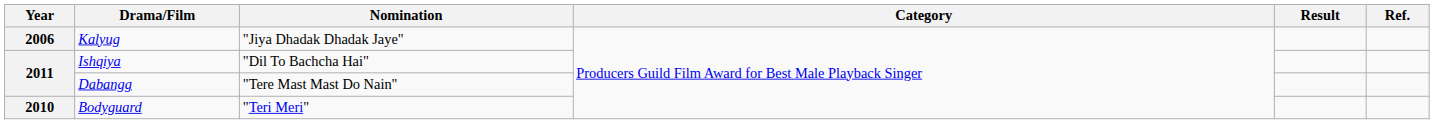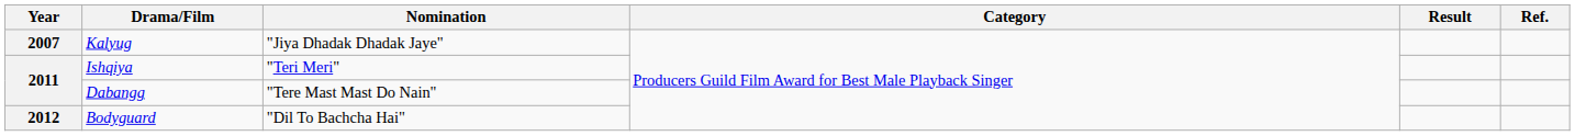 <table class="wikitable plainrowheaders" width="100%" "textcolor:#000;">
 <tr>
 <th>Year</th>
 <th>Drama/Film</th>
 <th>Nomination</th>
 <th>Category</th>
 <th>Result</th>
 <th>Ref.</th>
 </tr>
 <tr>
-<th>2006</th>
+<th>2007</th>
 <td><em><a href='#'>Kalyug</a></em></td>
 <td>"Jiya Dhadak Dhadak Jaye"</td>
 <td rowspan="4"><a href='#'>Producers Guild Film Award for Best Male Playback Singer</a></td>
 <td></td>
 <td></td>
 </tr>
 <tr>
 <th rowspan="2">2011</th>
 <td><em><a href='#'>Ishqiya</a></em></td>
-<td>"Dil To Bachcha Hai"</td>
+<td>"<a href='#'>Teri Meri</a>"</td>
 <td></td>
 <td></td>
 </tr>
 <tr>
 <td><em><a href='#'>Dabangg</a></em></td>
 <td>"Tere Mast Mast Do Nain"</td>
 <td></td>
 <td></td>
 </tr>
 <tr>
-<th>2010</th>
+<th>2012</th>
 <td><em><a href='#'>Bodyguard</a></em></td>
-<td>"<a href='#'>Teri Meri</a>"</td>
+<td>"Dil To Bachcha Hai"</td>
 <td></td>
 <td></td>
 </tr>
 </table>
